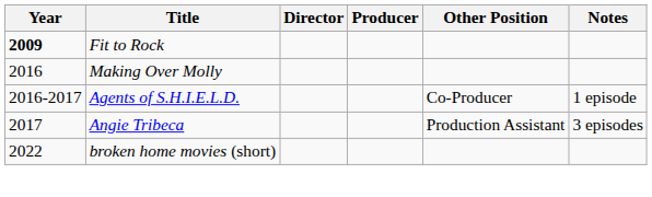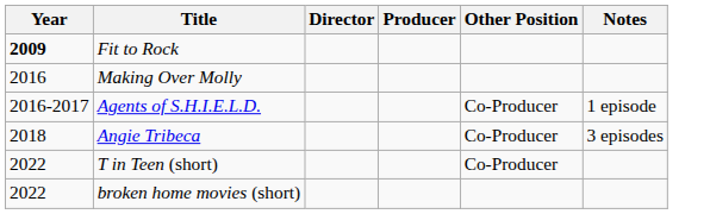 <table class="wikitable sortable">
 <tr>
 <th>Year</th>
 <th>Title</th>
 <th>Director</th>
 <th>Producer</th>
 <th>Other Position</th>
 <th class="unsortable">Notes</th>
 </tr>
 <tr |>
 <td><strong>2009</strong></td>
 <td><em>Fit to Rock</em></td>
 <td></td>
 <td></td>
 <td></td>
 <td></td>
 </tr>
 <tr>
 <td>2016</td>
 <td><em>Making Over Molly</em></td>
 <td></td>
 <td></td>
 <td></td>
 <td></td>
 </tr>
 <tr>
 <td>2016-2017</td>
 <td><em><a href='#'>Agents of S.H.I.E.L.D.</a></em></td>
 <td></td>
 <td></td>
 <td>Co-Producer</td>
 <td>1 episode</td>
 </tr>
 <tr>
-<td>2017</td>
+<td>2018</td>
 <td><em><a href='#'>Angie Tribeca</a></em></td>
 <td></td>
 <td></td>
-<td>Production Assistant</td>
+<td>Co-Producer</td>
 <td>3 episodes</td>
+</tr>
+<tr>
+<td>2022</td>
+<td><em>T in Teen</em> (short)</td>
+<td></td>
+<td></td>
+<td>Co-Producer</td>
+<td></td>
 </tr>
 <tr>
 <td>2022</td>
 <td><em>broken home movies</em> (short)</td>
 <td></td>
 <td></td>
 <td></td>
 </tr>
 </table>
